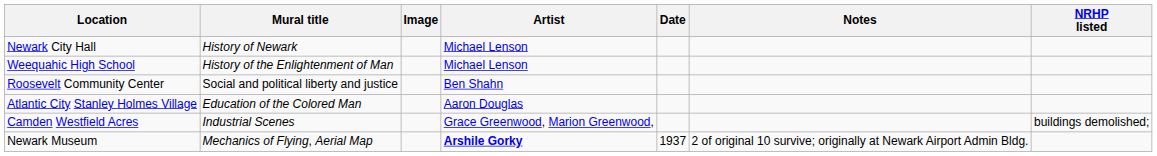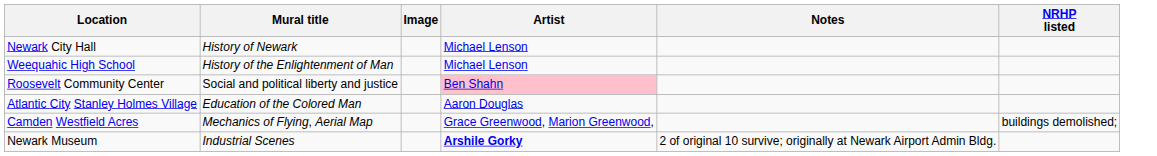 <table class="wikitable sortable">
 <tr>
 <th>Location</th>
 <th>Mural title</th>
 <th>Image</th>
 <th>Artist</th>
-<th>Date</th>
 <th>Notes</th>
 <th><a href='#'>NRHP</a><br>listed</th>
 </tr>
 <tr>
 <td><a href='#'>Newark</a> City Hall</td>
 <td><em>History of Newark</em></td>
 <td></td>
 <td><a href='#'>Michael Lenson</a></td>
 <td></td>
 <td></td>
-<td></td>
 </tr>
 <tr>
 <td><a href='#'>Weequahic High School</a></td>
 <td><em>History of the Enlightenment of Man</em></td>
 <td></td>
 <td><a href='#'>Michael Lenson</a></td>
 <td></td>
 <td></td>
-<td></td>
 </tr>
 <tr>
 <td><a href='#'>Roosevelt</a> Community Center</td>
 <td>Social and political liberty and justice</td>
 <td></td>
-<td><a href='#'>Ben Shahn</a></td>
-<td></td>
+<td style="background: pink;"><a href='#'>Ben Shahn</a></td>
 <td></td>
 <td></td>
 </tr>
 <tr>
 <td><a href='#'>Atlantic City</a> <a href='#'>Stanley Holmes Village</a></td>
 <td><em>Education of the Colored Man</em></td>
 <td></td>
 <td><a href='#'>Aaron Douglas</a></td>
 <td></td>
 <td></td>
-<td></td>
 </tr>
 <tr>
 <td><a href='#'>Camden</a> <a href='#'>Westfield Acres</a></td>
-<td><em>Industrial Scenes</em></td>
+<td><em>Mechanics of Flying</em>, <em>Aerial Map</em></td>
 <td></td>
 <td><a href='#'>Grace Greenwood</a>, <a href='#'>Marion Greenwood</a>,</td>
-<td></td>
 <td></td>
 <td>buildings demolished; </td>
 </tr>
 <tr>
 <td>Newark Museum</td>
-<td><em>Mechanics of Flying</em>, <em>Aerial Map</em></td>
+<td><em>Industrial Scenes</em></td>
 <td></td>
 <td><strong><a href='#'>Arshile Gorky</a></strong></td>
-<td>1937</td>
 <td>2 of original 10 survive; originally at Newark Airport Admin Bldg.</td>
 <td></td>
 </tr>
 </table>
